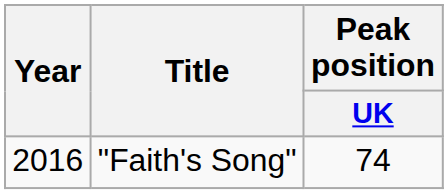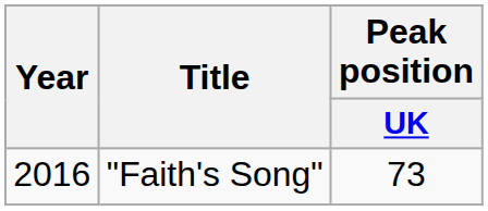 <table class="wikitable plainrowheaders" style="text-align:center;">
 <tr>
 <th scope="col" rowspan="2">Year</th>
 <th scope="col" rowspan="2">Title</th>
 <th scope="col">Peak position</th>
 </tr>
 <tr>
 <th scope="col" style="width:3em;font-size:90%;"><a href='#'>UK</a><br></th>
 </tr>
 <tr>
 <td>2016</td>
 <td>"Faith's Song"</td>
-<td>74</td>
+<td>73</td>
 </tr>
 </table>
